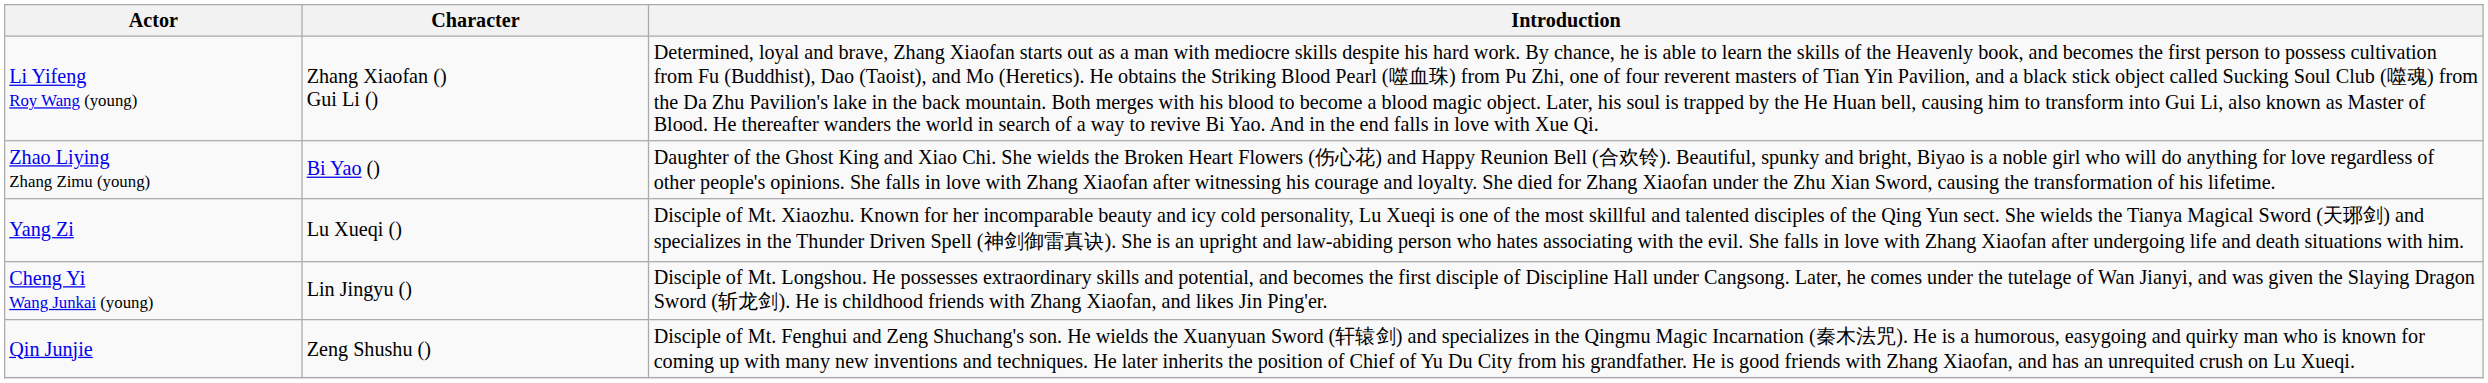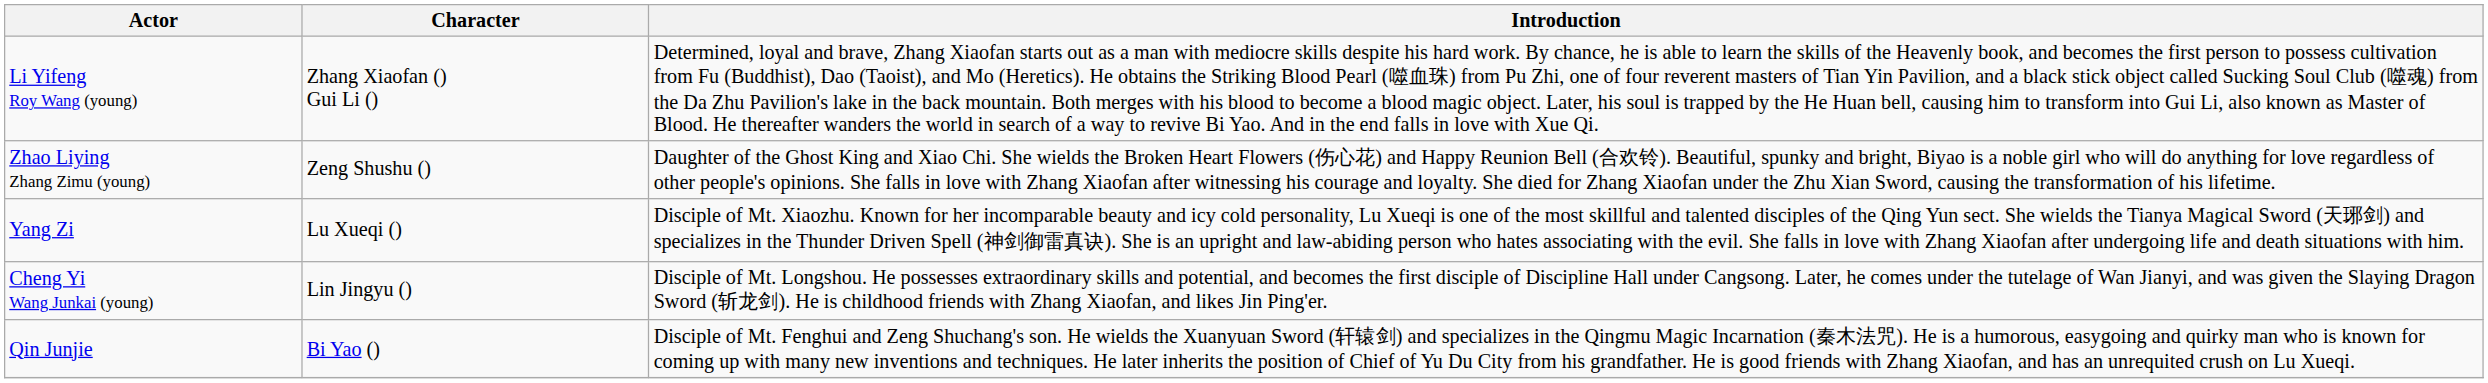 <table class="wikitable">
 <tr>
 <th style="width:12%">Actor</th>
 <th style="width:14%">Character</th>
 <th>Introduction</th>
 </tr>
 <tr>
 <td><a href='#'>Li Yifeng</a><br>  <small><a href='#'>Roy Wang</a> (young)</small></td>
 <td>Zhang Xiaofan () <br> Gui Li ()</td>
 <td>Determined, loyal and brave, Zhang Xiaofan starts out as a man with mediocre skills despite his hard work. By chance, he is able to learn the skills of the Heavenly book, and becomes the first person to possess cultivation from Fu (Buddhist), Dao (Taoist), and Mo (Heretics). He obtains the Striking Blood Pearl (噬血珠) from Pu Zhi, one of four reverent masters of Tian Yin Pavilion, and a black stick object called Sucking Soul Club (噬魂) from the Da Zhu Pavilion's lake in the back mountain. Both merges with his blood to become a blood magic object. Later, his soul is trapped by the He Huan bell, causing him to transform into Gui Li, also known as Master of Blood. He thereafter wanders the world in search of a way to revive Bi Yao. And in the end falls in love with Xue Qi.</td>
 </tr>
 <tr>
 <td><a href='#'>Zhao Liying</a> <br> <small>Zhang Zimu (young)</small></td>
-<td><a href='#'>Bi Yao</a> ()</td>
+<td>Zeng Shushu ()</td>
 <td>Daughter of the Ghost King and Xiao Chi. She wields the Broken Heart Flowers (伤心花) and Happy Reunion Bell (合欢铃). Beautiful, spunky and bright, Biyao is a noble girl who will do anything for love regardless of other people's opinions. She falls in love with Zhang Xiaofan after witnessing his courage and loyalty. She died for Zhang Xiaofan under the Zhu Xian Sword, causing the transformation of his lifetime.</td>
 </tr>
 <tr>
 <td><a href='#'>Yang Zi</a></td>
 <td>Lu Xueqi ()</td>
 <td>Disciple of Mt. Xiaozhu. Known for her incomparable beauty and icy cold personality, Lu Xueqi is one of the most skillful and talented disciples of the Qing Yun sect. She wields the Tianya Magical Sword (天琊剑) and specializes in the Thunder Driven Spell (神剑御雷真诀). She is an upright and law-abiding person who hates associating with the evil. She falls in love with Zhang Xiaofan after undergoing life and death situations with him.</td>
 </tr>
 <tr>
 <td><a href='#'>Cheng Yi</a><br>  <small><a href='#'>Wang Junkai</a> (young) </small></td>
 <td>Lin Jingyu ()</td>
 <td>Disciple of Mt. Longshou. He possesses extraordinary skills and potential, and becomes the first disciple of Discipline Hall under Cangsong. Later, he comes under the tutelage of Wan Jianyi, and was given the Slaying Dragon Sword (斩龙剑). He is childhood friends with Zhang Xiaofan, and likes Jin Ping'er.</td>
 </tr>
 <tr>
 <td><a href='#'>Qin Junjie</a></td>
-<td>Zeng Shushu ()</td>
+<td><a href='#'>Bi Yao</a> ()</td>
 <td>Disciple of Mt. Fenghui and Zeng Shuchang's son. He wields the Xuanyuan Sword (轩辕剑) and specializes in the Qingmu Magic Incarnation (秦木法咒). He is a humorous, easygoing and quirky man who is known for coming up with many new inventions and techniques. He later inherits the position of Chief of Yu Du City from his grandfather. He is good friends with Zhang Xiaofan, and has an unrequited crush on Lu Xueqi.</td>
 </tr>
 <tr>
 </tr>
 </table>
